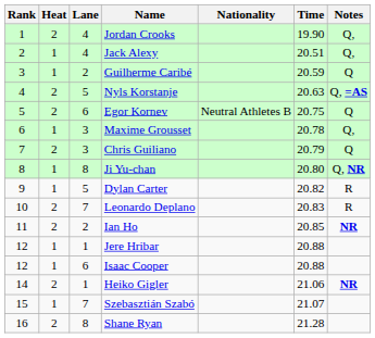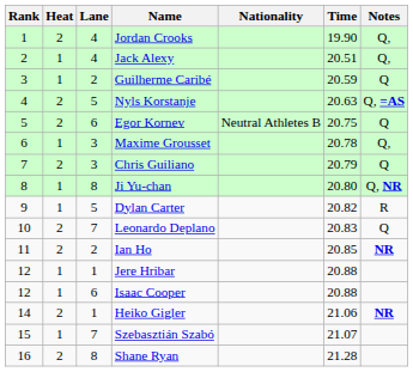 <table class="wikitable sortable" style="text-align:center">
 <tr>
 <th>Rank</th>
 <th>Heat</th>
 <th>Lane</th>
 <th>Name</th>
 <th>Nationality</th>
 <th>Time</th>
 <th>Notes</th>
 </tr>
 <tr bgcolor=ccffcc>
 <td>1</td>
 <td>2</td>
 <td>4</td>
 <td align=left><a href='#'>Jordan Crooks</a></td>
 <td align=left></td>
 <td>19.90</td>
 <td>Q, </td>
 </tr>
 <tr bgcolor=ccffcc>
 <td>2</td>
 <td>1</td>
 <td>4</td>
 <td align=left><a href='#'>Jack Alexy</a></td>
 <td align=left></td>
 <td>20.51</td>
 <td>Q, </td>
 </tr>
 <tr bgcolor=ccffcc>
 <td>3</td>
 <td>1</td>
 <td>2</td>
 <td align=left><a href='#'>Guilherme Caribé</a></td>
 <td align=left></td>
 <td>20.59</td>
 <td>Q</td>
 </tr>
 <tr bgcolor=ccffcc>
 <td>4</td>
 <td>2</td>
 <td>5</td>
 <td align=left><a href='#'>Nyls Korstanje</a></td>
 <td align=left></td>
 <td>20.63</td>
 <td>Q, <strong><a href='#'>=AS</a></strong></td>
 </tr>
 <tr bgcolor=ccffcc>
 <td>5</td>
 <td>2</td>
 <td>6</td>
 <td align=left><a href='#'>Egor Kornev</a></td>
 <td align=left> Neutral Athletes B</td>
 <td>20.75</td>
 <td>Q</td>
 </tr>
 <tr bgcolor=ccffcc>
 <td>6</td>
 <td>1</td>
 <td>3</td>
 <td align=left><a href='#'>Maxime Grousset</a></td>
 <td align=left></td>
 <td>20.78</td>
 <td>Q, </td>
 </tr>
 <tr bgcolor=ccffcc>
 <td>7</td>
 <td>2</td>
 <td>3</td>
 <td align=left><a href='#'>Chris Guiliano</a></td>
 <td align=left></td>
 <td>20.79</td>
 <td>Q</td>
 </tr>
 <tr bgcolor=ccffcc>
 <td>8</td>
 <td>1</td>
 <td>8</td>
 <td align=left><a href='#'>Ji Yu-chan</a></td>
 <td align=left></td>
 <td>20.80</td>
 <td>Q, <strong><a href='#'>NR</a></strong></td>
 </tr>
 <tr>
 <td>9</td>
 <td>1</td>
 <td>5</td>
 <td align=left><a href='#'>Dylan Carter</a></td>
 <td align=left></td>
 <td>20.82</td>
 <td>R</td>
 </tr>
 <tr>
 <td>10</td>
 <td>2</td>
 <td>7</td>
 <td align=left><a href='#'>Leonardo Deplano</a></td>
 <td align=left></td>
 <td>20.83</td>
-<td>R</td>
+<td>Q</td>
 </tr>
 <tr>
 <td>11</td>
 <td>2</td>
 <td>2</td>
 <td align=left><a href='#'>Ian Ho</a></td>
 <td align=left></td>
 <td>20.85</td>
 <td><strong><a href='#'>NR</a></strong></td>
 </tr>
 <tr>
 <td>12</td>
 <td>1</td>
 <td>1</td>
 <td align=left><a href='#'>Jere Hribar</a></td>
 <td align=left></td>
 <td>20.88</td>
 <td></td>
 </tr>
 <tr>
 <td>12</td>
 <td>1</td>
 <td>6</td>
 <td align=left><a href='#'>Isaac Cooper</a></td>
 <td align=left></td>
 <td>20.88</td>
 <td></td>
 </tr>
 <tr>
 <td>14</td>
 <td>2</td>
 <td>1</td>
 <td align=left><a href='#'>Heiko Gigler</a></td>
 <td align=left></td>
 <td>21.06</td>
 <td><strong><a href='#'>NR</a></strong></td>
 </tr>
 <tr>
 <td>15</td>
 <td>1</td>
 <td>7</td>
 <td align=left><a href='#'>Szebasztián Szabó</a></td>
 <td align=left></td>
 <td>21.07</td>
 <td></td>
 </tr>
 <tr>
 <td>16</td>
 <td>2</td>
 <td>8</td>
 <td align=left><a href='#'>Shane Ryan</a></td>
 <td align=left></td>
 <td>21.28</td>
 <td></td>
 </tr>
 </table>
